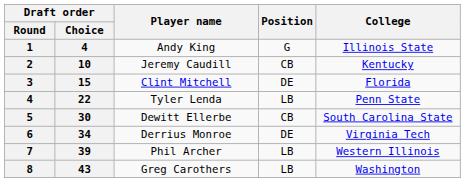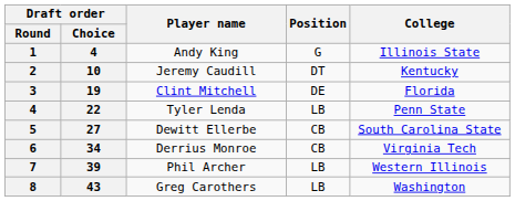 <table class="wikitable" style="font-size:95%; text-align:center">
 <tr>
 <th width="120" colspan="2">Draft order</th>
 <th width="160" rowspan="2">Player name</th>
 <th width="60"  rowspan="2">Position</th>
 <th width="160" rowspan="2">College</th>
 </tr>
 <tr>
 <th>Round</th>
 <th>Choice</th>
 </tr>
 <tr>
 <th>1</th>
 <th>4</th>
 <td>Andy King</td>
 <td>G</td>
 <td><a href='#'>Illinois State</a></td>
 </tr>
 <tr>
 <th>2</th>
 <th>10</th>
 <td>Jeremy Caudill</td>
-<td>CB</td>
+<td>DT</td>
 <td><a href='#'>Kentucky</a></td>
 </tr>
 <tr>
 <th>3</th>
-<th>15</th>
+<th>19</th>
 <td><a href='#'>Clint Mitchell</a></td>
 <td>DE</td>
 <td><a href='#'>Florida</a></td>
 </tr>
 <tr>
 <th>4</th>
 <th>22</th>
 <td>Tyler Lenda</td>
 <td>LB</td>
 <td><a href='#'>Penn State</a></td>
 </tr>
 <tr>
 <th>5</th>
-<th>30</th>
+<th>27</th>
 <td>Dewitt Ellerbe</td>
 <td>CB</td>
 <td><a href='#'>South Carolina State</a></td>
 </tr>
 <tr>
 <th>6</th>
 <th>34</th>
 <td>Derrius Monroe</td>
-<td>DE</td>
+<td>CB</td>
 <td><a href='#'>Virginia Tech</a></td>
 </tr>
 <tr>
 <th>7</th>
 <th>39</th>
 <td>Phil Archer</td>
 <td>LB</td>
 <td><a href='#'>Western Illinois</a></td>
 </tr>
 <tr>
 <th>8</th>
 <th>43</th>
 <td>Greg Carothers</td>
 <td>LB</td>
 <td><a href='#'>Washington</a></td>
 </tr>
 </table>
